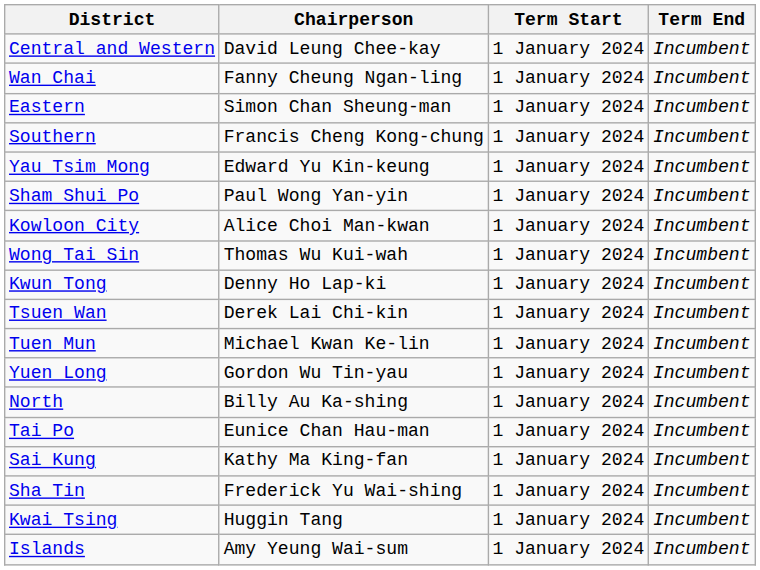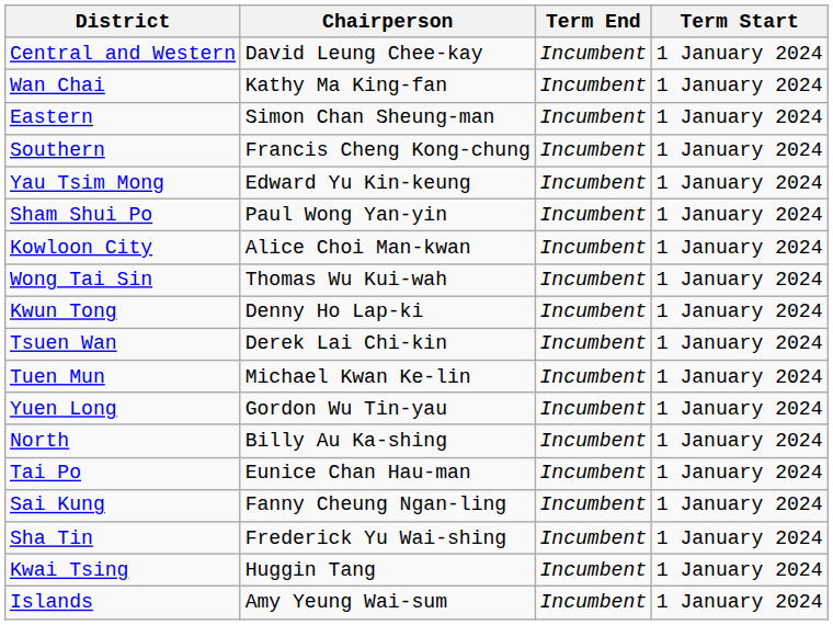 <table class="wikitable">
 <tr>
 <th>District</th>
 <th>Chairperson</th>
+<th>Term End</th>
 <th>Term Start</th>
-<th>Term End</th>
 </tr>
 <tr>
 <td><a href='#'>Central and Western</a></td>
 <td>David Leung Chee-kay</td>
+<td><em>Incumbent</em></td>
 <td>1 January 2024</td>
-<td><em>Incumbent</em></td>
 </tr>
 <tr>
 <td><a href='#'>Wan Chai</a></td>
-<td>Fanny Cheung Ngan-ling</td>
+<td>Kathy Ma King-fan</td>
+<td><em>Incumbent</em></td>
 <td>1 January 2024</td>
-<td><em>Incumbent</em></td>
 </tr>
 <tr>
 <td><a href='#'>Eastern</a></td>
 <td>Simon Chan Sheung-man</td>
+<td><em>Incumbent</em></td>
 <td>1 January 2024</td>
-<td><em>Incumbent</em></td>
 </tr>
 <tr>
 <td><a href='#'>Southern</a></td>
 <td>Francis Cheng Kong-chung</td>
+<td><em>Incumbent</em></td>
 <td>1 January 2024</td>
-<td><em>Incumbent</em></td>
 </tr>
 <tr>
 <td><a href='#'>Yau Tsim Mong</a></td>
 <td>Edward Yu Kin-keung</td>
+<td><em>Incumbent</em></td>
 <td>1 January 2024</td>
-<td><em>Incumbent</em></td>
 </tr>
 <tr>
 <td><a href='#'>Sham Shui Po</a></td>
 <td>Paul Wong Yan-yin</td>
+<td><em>Incumbent</em></td>
 <td>1 January 2024</td>
-<td><em>Incumbent</em></td>
 </tr>
 <tr>
 <td><a href='#'>Kowloon City</a></td>
 <td>Alice Choi Man-kwan</td>
+<td><em>Incumbent</em></td>
 <td>1 January 2024</td>
-<td><em>Incumbent</em></td>
 </tr>
 <tr>
 <td><a href='#'>Wong Tai Sin</a></td>
 <td>Thomas Wu Kui-wah</td>
+<td><em>Incumbent</em></td>
 <td>1 January 2024</td>
-<td><em>Incumbent</em></td>
 </tr>
 <tr>
 <td><a href='#'>Kwun Tong</a></td>
 <td>Denny Ho Lap-ki</td>
+<td><em>Incumbent</em></td>
 <td>1 January 2024</td>
-<td><em>Incumbent</em></td>
 </tr>
 <tr>
 <td><a href='#'>Tsuen Wan</a></td>
 <td>Derek Lai Chi-kin</td>
+<td><em>Incumbent</em></td>
 <td>1 January 2024</td>
-<td><em>Incumbent</em></td>
 </tr>
 <tr>
 <td><a href='#'>Tuen Mun</a></td>
 <td>Michael Kwan Ke-lin</td>
+<td><em>Incumbent</em></td>
 <td>1 January 2024</td>
-<td><em>Incumbent</em></td>
 </tr>
 <tr>
 <td><a href='#'>Yuen Long</a></td>
 <td>Gordon Wu Tin-yau</td>
+<td><em>Incumbent</em></td>
 <td>1 January 2024</td>
-<td><em>Incumbent</em></td>
 </tr>
 <tr>
 <td><a href='#'>North</a></td>
 <td>Billy Au Ka-shing</td>
+<td><em>Incumbent</em></td>
 <td>1 January 2024</td>
-<td><em>Incumbent</em></td>
 </tr>
 <tr>
 <td><a href='#'>Tai Po</a></td>
 <td>Eunice Chan Hau-man</td>
+<td><em>Incumbent</em></td>
 <td>1 January 2024</td>
-<td><em>Incumbent</em></td>
 </tr>
 <tr>
 <td><a href='#'>Sai Kung</a></td>
-<td>Kathy Ma King-fan</td>
+<td>Fanny Cheung Ngan-ling</td>
+<td><em>Incumbent</em></td>
 <td>1 January 2024</td>
-<td><em>Incumbent</em></td>
 </tr>
 <tr>
 <td><a href='#'>Sha Tin</a></td>
 <td>Frederick Yu Wai-shing</td>
+<td><em>Incumbent</em></td>
 <td>1 January 2024</td>
-<td><em>Incumbent</em></td>
 </tr>
 <tr>
 <td><a href='#'>Kwai Tsing</a></td>
 <td>Huggin Tang</td>
+<td><em>Incumbent</em></td>
 <td>1 January 2024</td>
-<td><em>Incumbent</em></td>
 </tr>
 <tr>
 <td><a href='#'>Islands</a></td>
 <td>Amy Yeung Wai-sum</td>
+<td><em>Incumbent</em></td>
 <td>1 January 2024</td>
-<td><em>Incumbent</em></td>
 </tr>
 </table>
